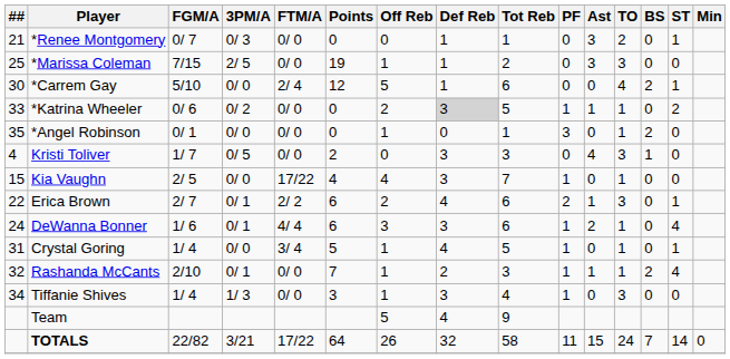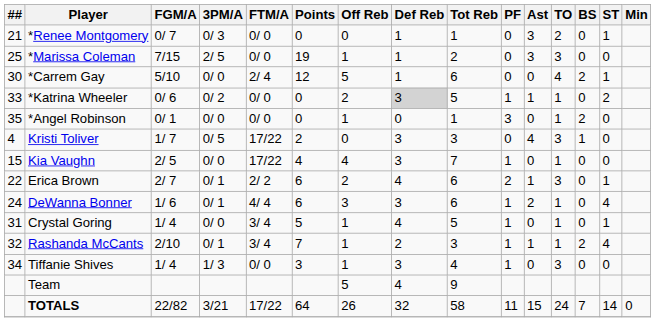 <table class="wikitable sortable">
 <tr>
 <th>##</th>
 <th>Player</th>
 <th>FGM/A</th>
 <th>3PM/A</th>
 <th>FTM/A</th>
 <th>Points</th>
 <th>Off Reb</th>
 <th>Def Reb</th>
 <th>Tot Reb</th>
 <th>PF</th>
 <th>Ast</th>
 <th>TO</th>
 <th>BS</th>
 <th>ST</th>
 <th>Min</th>
 </tr>
 <tr>
 <td>21</td>
 <td>*<a href='#'>Renee Montgomery</a></td>
 <td>0/ 7</td>
 <td>0/ 3</td>
 <td>0/ 0</td>
 <td>0</td>
 <td>0</td>
 <td>1</td>
 <td>1</td>
 <td>0</td>
 <td>3</td>
 <td>2</td>
 <td>0</td>
 <td>1</td>
 <td></td>
 </tr>
 <tr>
 <td>25</td>
 <td>*<a href='#'>Marissa Coleman</a></td>
 <td>7/15</td>
 <td>2/ 5</td>
 <td>0/ 0</td>
 <td>19</td>
 <td>1</td>
 <td>1</td>
 <td>2</td>
 <td>0</td>
 <td>3</td>
 <td>3</td>
 <td>0</td>
 <td>0</td>
 <td></td>
 </tr>
 <tr>
 <td>30</td>
 <td>*Carrem Gay</td>
 <td>5/10</td>
 <td>0/ 0</td>
 <td>2/ 4</td>
 <td>12</td>
 <td>5</td>
 <td>1</td>
 <td>6</td>
 <td>0</td>
 <td>0</td>
 <td>4</td>
 <td>2</td>
 <td>1</td>
 <td></td>
 </tr>
 <tr>
 <td>33</td>
 <td>*Katrina Wheeler</td>
 <td>0/ 6</td>
 <td>0/ 2</td>
 <td>0/ 0</td>
 <td>0</td>
 <td>2</td>
 <td style="background: lightgrey;">3</td>
 <td>5</td>
 <td>1</td>
 <td>1</td>
 <td>1</td>
 <td>0</td>
 <td>2</td>
 <td></td>
 </tr>
 <tr>
 <td>35</td>
 <td>*Angel Robinson</td>
 <td>0/ 1</td>
 <td>0/ 0</td>
 <td>0/ 0</td>
 <td>0</td>
 <td>1</td>
 <td>0</td>
 <td>1</td>
 <td>3</td>
 <td>0</td>
 <td>1</td>
 <td>2</td>
 <td>0</td>
 <td></td>
 </tr>
 <tr>
 <td>4</td>
 <td><a href='#'>Kristi Toliver</a></td>
 <td>1/ 7</td>
 <td>0/ 5</td>
-<td>0/ 0</td>
+<td>17/22</td>
 <td>2</td>
 <td>0</td>
 <td>3</td>
 <td>3</td>
 <td>0</td>
 <td>4</td>
 <td>3</td>
 <td>1</td>
 <td>0</td>
 <td></td>
 </tr>
 <tr>
 <td>15</td>
 <td><a href='#'>Kia Vaughn</a></td>
 <td>2/ 5</td>
 <td>0/ 0</td>
 <td>17/22</td>
 <td>4</td>
 <td>4</td>
 <td>3</td>
 <td>7</td>
 <td>1</td>
 <td>0</td>
 <td>1</td>
 <td>0</td>
 <td>0</td>
 <td></td>
 </tr>
 <tr>
 <td>22</td>
 <td>Erica Brown</td>
 <td>2/ 7</td>
 <td>0/ 1</td>
 <td>2/ 2</td>
 <td>6</td>
 <td>2</td>
 <td>4</td>
 <td>6</td>
 <td>2</td>
 <td>1</td>
 <td>3</td>
 <td>0</td>
 <td>1</td>
 <td></td>
 </tr>
 <tr>
 <td>24</td>
 <td><a href='#'>DeWanna Bonner</a></td>
 <td>1/ 6</td>
 <td>0/ 1</td>
 <td>4/ 4</td>
 <td>6</td>
 <td>3</td>
 <td>3</td>
 <td>6</td>
 <td>1</td>
 <td>2</td>
 <td>1</td>
 <td>0</td>
 <td>4</td>
 <td></td>
 </tr>
 <tr>
 <td>31</td>
 <td>Crystal Goring</td>
 <td>1/ 4</td>
 <td>0/ 0</td>
 <td>3/ 4</td>
 <td>5</td>
 <td>1</td>
 <td>4</td>
 <td>5</td>
 <td>1</td>
 <td>0</td>
 <td>1</td>
 <td>0</td>
 <td>1</td>
 <td></td>
 </tr>
 <tr>
 <td>32</td>
 <td><a href='#'>Rashanda McCants</a></td>
 <td>2/10</td>
 <td>0/ 1</td>
-<td>0/ 0</td>
+<td>3/ 4</td>
 <td>7</td>
 <td>1</td>
 <td>2</td>
 <td>3</td>
 <td>1</td>
 <td>1</td>
 <td>1</td>
 <td>2</td>
 <td>4</td>
 <td></td>
 </tr>
 <tr>
 <td>34</td>
 <td>Tiffanie Shives</td>
 <td>1/ 4</td>
 <td>1/ 3</td>
 <td>0/ 0</td>
 <td>3</td>
 <td>1</td>
 <td>3</td>
 <td>4</td>
 <td>1</td>
 <td>0</td>
 <td>3</td>
 <td>0</td>
 <td>0</td>
 <td></td>
 </tr>
 <tr>
 <td></td>
 <td>Team</td>
 <td></td>
 <td></td>
 <td></td>
 <td></td>
 <td>5</td>
 <td>4</td>
 <td>9</td>
 <td></td>
 <td></td>
 <td></td>
 <td></td>
 <td></td>
 <td></td>
 </tr>
 <tr>
 <td></td>
 <td><strong>TOTALS</strong></td>
 <td>22/82</td>
 <td>3/21</td>
 <td>17/22</td>
 <td>64</td>
 <td>26</td>
 <td>32</td>
 <td>58</td>
 <td>11</td>
 <td>15</td>
 <td>24</td>
 <td>7</td>
 <td>14</td>
 <td>0</td>
 </tr>
 <tr>
 </tr>
 </table>
